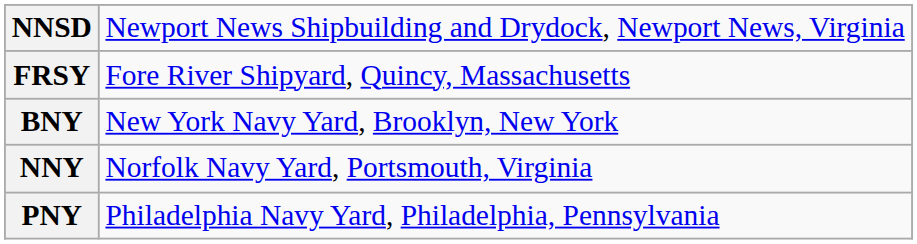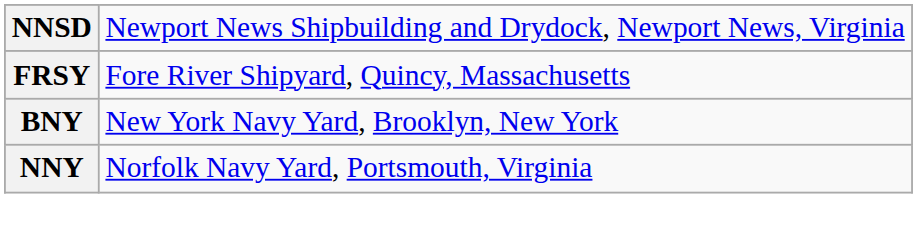 <table class="wikitable">
 <tr>
 <th scope="row">NNSD</th>
 <td><a href='#'>Newport News Shipbuilding and Drydock</a>, <a href='#'>Newport News, Virginia</a></td>
 </tr>
 <tr>
 <th scope="row">FRSY</th>
 <td><a href='#'>Fore River Shipyard</a>, <a href='#'>Quincy, Massachusetts</a></td>
 </tr>
 <tr>
 <th scope="row">BNY</th>
 <td><a href='#'>New York Navy Yard</a>, <a href='#'>Brooklyn, New York</a></td>
 </tr>
 <tr>
 <th scope="row">NNY</th>
 <td><a href='#'>Norfolk Navy Yard</a>, <a href='#'>Portsmouth, Virginia</a></td>
 </tr>
-<tr>
-<th scope="row">PNY</th>
-<td><a href='#'>Philadelphia Navy Yard</a>, <a href='#'>Philadelphia, Pennsylvania</a></td>
-</tr>
 </table>
